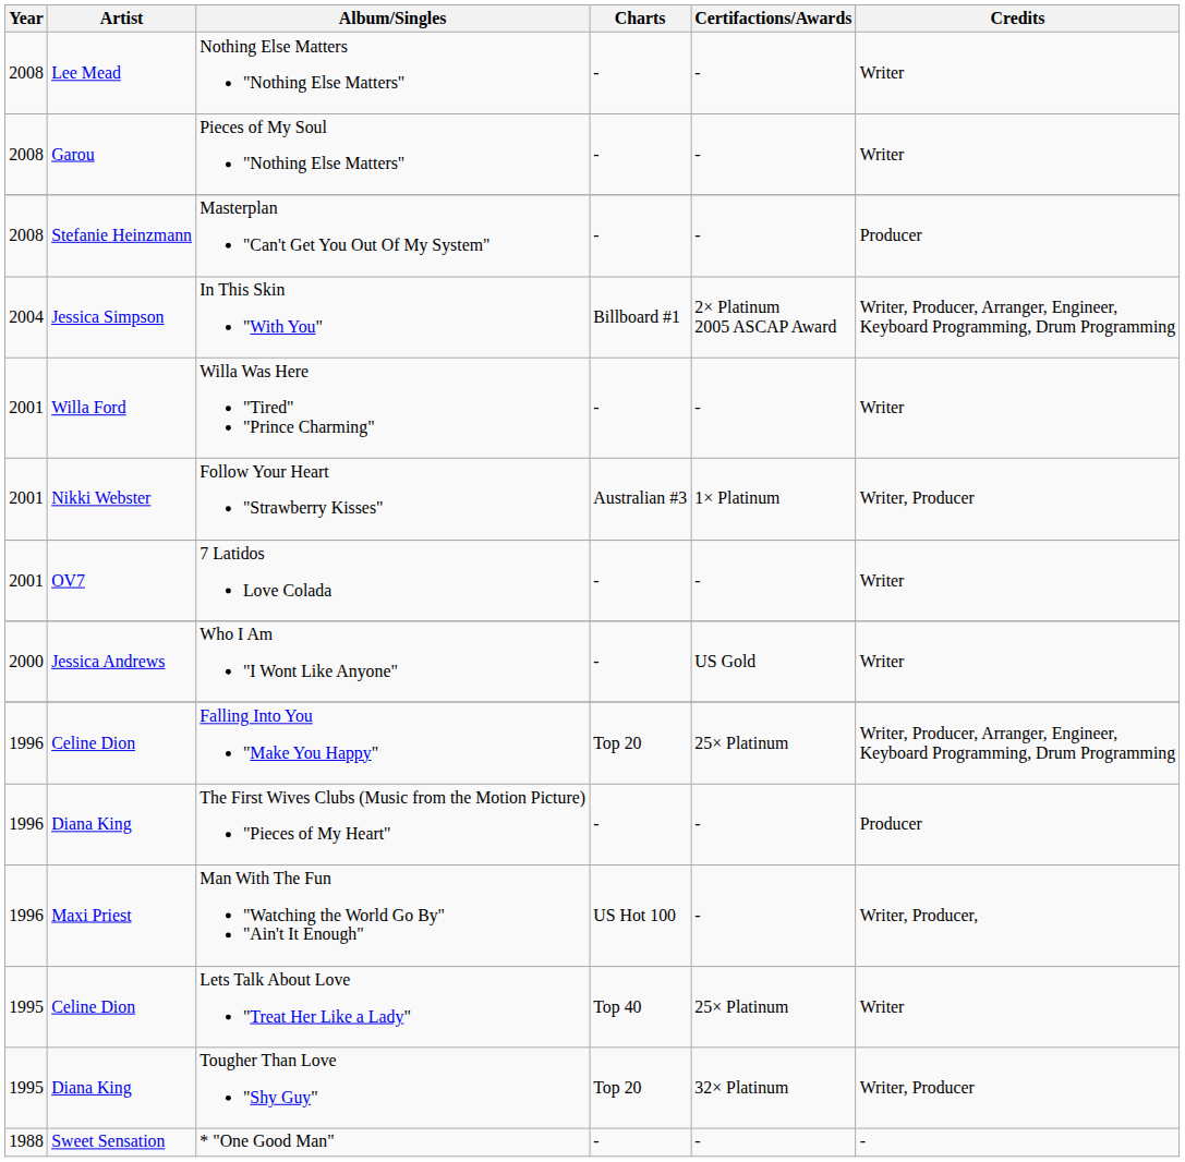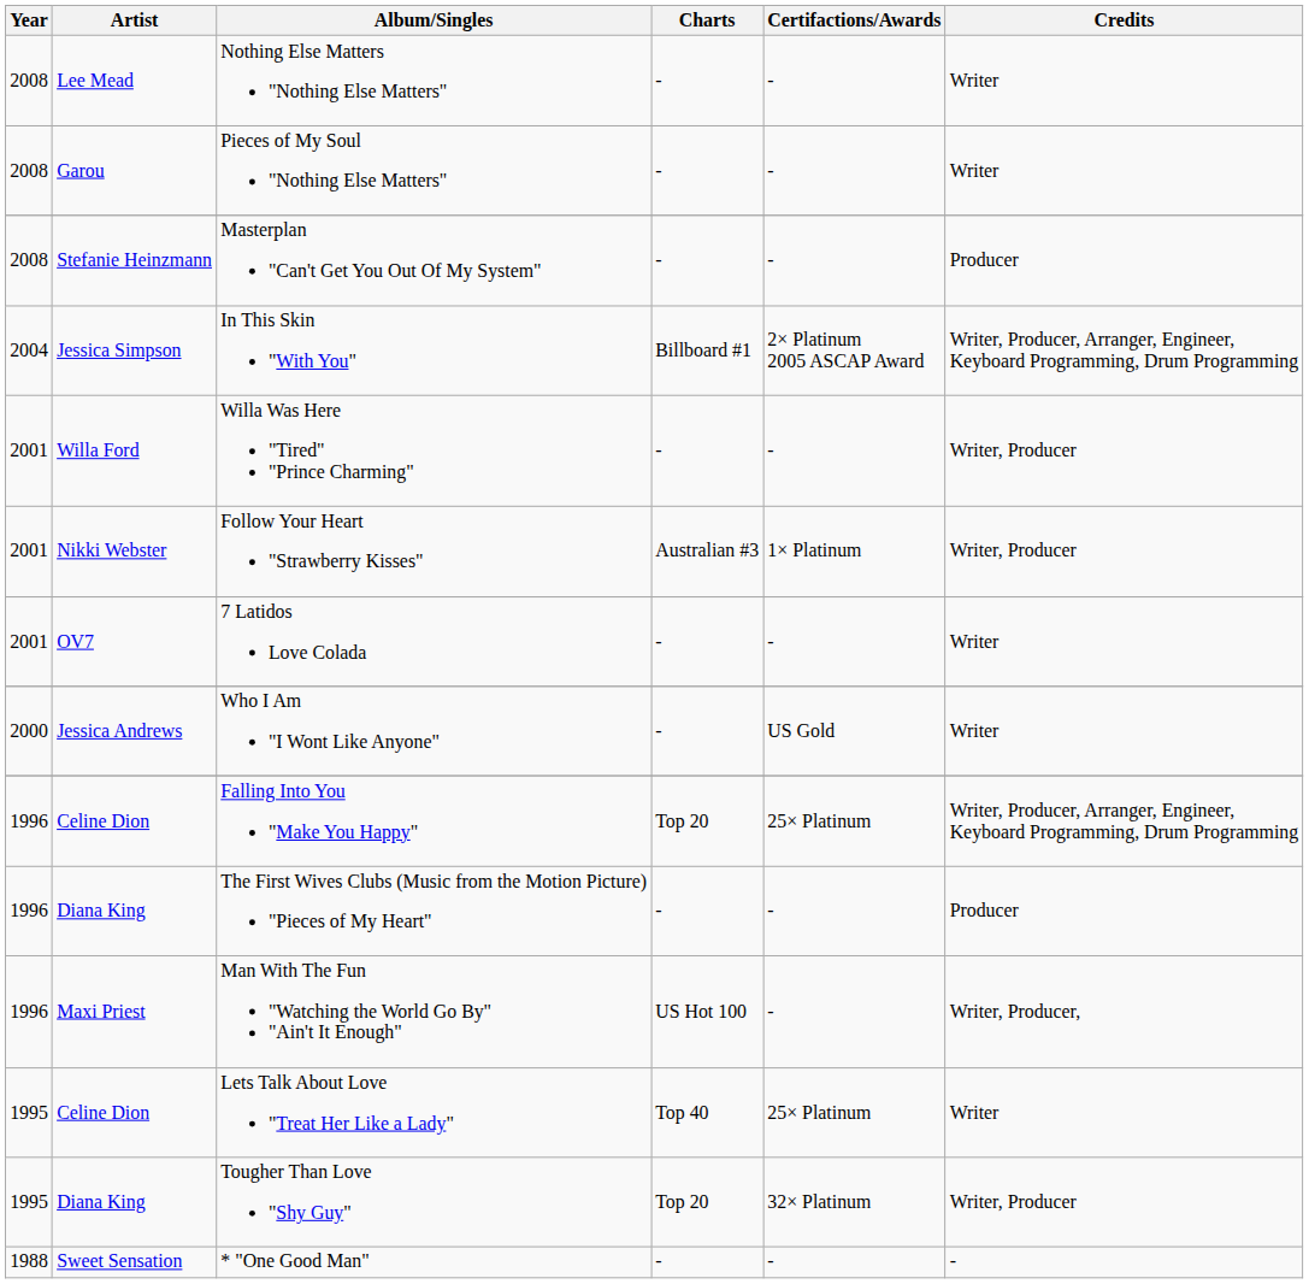 <table class="wikitable">
 <tr>
 <th>Year</th>
 <th>Artist</th>
 <th>Album/Singles</th>
 <th>Charts</th>
 <th>Certifactions/Awards</th>
 <th>Credits</th>
 </tr>
 <tr>
 <td>2008</td>
 <td><a href='#'>Lee Mead</a></td>
 <td>Nothing Else Matters<br><ul><li>"Nothing Else Matters"</li></ul></td>
 <td>-</td>
 <td>-</td>
 <td>Writer</td>
 </tr>
 <tr>
 </tr>
 <tr>
 <td>2008</td>
 <td><a href='#'>Garou</a></td>
 <td>Pieces of My Soul<br><ul><li>"Nothing Else Matters"</li></ul></td>
 <td>-</td>
 <td>-</td>
 <td>Writer</td>
 </tr>
 <tr>
 </tr>
 <tr>
 <td>2008</td>
 <td><a href='#'>Stefanie Heinzmann</a></td>
 <td>Masterplan<br><ul><li>"Can't Get You Out Of My System"</li></ul></td>
 <td>-</td>
 <td>-</td>
 <td>Producer</td>
 </tr>
 <tr>
 <td>2004</td>
 <td><a href='#'>Jessica Simpson</a></td>
 <td>In This Skin<br><ul><li>"<a href='#'>With You</a>"</li></ul></td>
 <td>Billboard #1</td>
 <td>2× Platinum<br>2005 ASCAP Award</td>
 <td>Writer, Producer, Arranger, Engineer,<br>Keyboard Programming, Drum Programming</td>
 </tr>
 <tr>
 <td>2001</td>
 <td><a href='#'>Willa Ford</a></td>
 <td>Willa Was Here<br><ul><li>"Tired"</li><li>"Prince Charming"</li></ul></td>
 <td>-</td>
 <td>-</td>
-<td>Writer</td>
+<td>Writer, Producer</td>
 </tr>
 <tr>
 <td>2001</td>
 <td><a href='#'>Nikki Webster</a></td>
 <td>Follow Your Heart<br><ul><li>"Strawberry Kisses"</li></ul></td>
 <td>Australian #3</td>
 <td>1× Platinum</td>
 <td>Writer, Producer</td>
 </tr>
 <tr>
 </tr>
 <tr>
 <td>2001</td>
 <td><a href='#'>OV7</a></td>
 <td>7 Latidos<br><ul><li>Love Colada</li></ul></td>
 <td>-</td>
 <td>-</td>
 <td>Writer</td>
 </tr>
 <tr>
 </tr>
 <tr>
 <td>2000</td>
 <td><a href='#'>Jessica Andrews</a></td>
 <td>Who I Am<br><ul><li>"I Wont Like Anyone"</li></ul></td>
 <td>-</td>
 <td>US Gold</td>
 <td>Writer</td>
 </tr>
 <tr>
 </tr>
 <tr>
 <td>1996</td>
 <td><a href='#'>Celine Dion</a></td>
 <td><a href='#'>Falling Into You</a><br><ul><li>"<a href='#'>Make You Happy</a>"</li></ul></td>
 <td>Top 20</td>
 <td>25× Platinum</td>
 <td>Writer, Producer, Arranger, Engineer,<br>Keyboard Programming, Drum Programming</td>
 </tr>
 <tr>
 <td>1996</td>
 <td><a href='#'>Diana King</a></td>
 <td>The First Wives Clubs (Music from the Motion Picture)<br><ul><li>"Pieces of My Heart"</li></ul></td>
 <td>-</td>
 <td>-</td>
 <td>Producer</td>
 </tr>
 <tr>
 <td>1996</td>
 <td><a href='#'>Maxi Priest</a></td>
 <td>Man With The Fun<br><ul><li>"Watching the World Go By"</li><li>"Ain't It Enough"</li></ul></td>
 <td>US Hot 100</td>
 <td>-</td>
 <td>Writer, Producer,</td>
 </tr>
 <tr>
 <td>1995</td>
 <td><a href='#'>Celine Dion</a></td>
 <td>Lets Talk About Love<br><ul><li>"<a href='#'>Treat Her Like a Lady</a>"</li></ul></td>
 <td>Top 40</td>
 <td>25× Platinum</td>
 <td>Writer</td>
 </tr>
 <tr>
 <td>1995</td>
 <td><a href='#'>Diana King</a></td>
 <td>Tougher Than Love<br><ul><li>"<a href='#'>Shy Guy</a>"</li></ul></td>
 <td>Top 20</td>
 <td>32× Platinum</td>
 <td>Writer, Producer</td>
 </tr>
 <tr>
 <td>1988</td>
 <td><a href='#'>Sweet Sensation</a></td>
 <td>* "One Good Man"</td>
 <td>-</td>
 <td>-</td>
 <td>-</td>
 </tr>
 </table>
